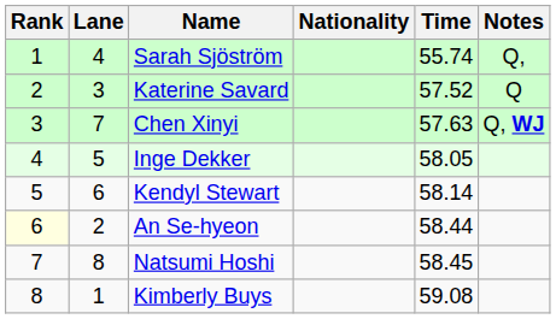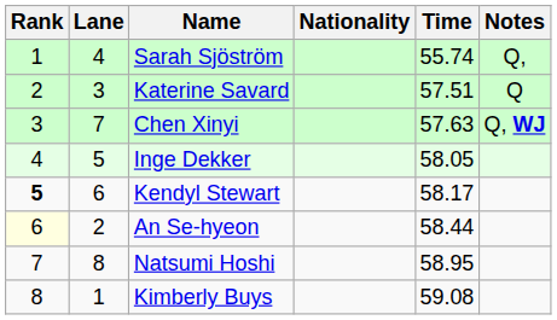 <table class="wikitable sortable" style="text-align:center">
 <tr>
 <th>Rank</th>
 <th>Lane</th>
 <th>Name</th>
 <th>Nationality</th>
 <th>Time</th>
 <th>Notes</th>
 </tr>
 <tr bgcolor=ccffcc>
 <td>1</td>
 <td>4</td>
 <td align=left><a href='#'>Sarah Sjöström</a></td>
 <td align=left></td>
 <td>55.74</td>
 <td>Q, </td>
 </tr>
 <tr bgcolor=ccffcc>
 <td>2</td>
 <td>3</td>
 <td align=left><a href='#'>Katerine Savard</a></td>
 <td align=left></td>
-<td>57.52</td>
+<td>57.51</td>
 <td>Q</td>
 </tr>
 <tr bgcolor=ccffcc>
 <td>3</td>
 <td>7</td>
 <td align=left><a href='#'>Chen Xinyi</a></td>
 <td align=left></td>
 <td>57.63</td>
 <td>Q, <strong><a href='#'>WJ</a></strong></td>
 </tr>
 <tr bgcolor=e5ffe5>
 <td>4</td>
 <td>5</td>
 <td align=left><a href='#'>Inge Dekker</a></td>
 <td align=left></td>
 <td>58.05</td>
 <td></td>
 </tr>
 <tr>
-<td>5</td>
+<td><strong>5</strong></td>
 <td>6</td>
 <td align=left><a href='#'>Kendyl Stewart</a></td>
 <td align=left></td>
-<td>58.14</td>
+<td>58.17</td>
 <td></td>
 </tr>
 <tr>
 <td style="background: lightyellow;">6</td>
 <td>2</td>
 <td align=left><a href='#'>An Se-hyeon</a></td>
 <td align=left></td>
 <td>58.44</td>
 <td></td>
 </tr>
 <tr>
 <td>7</td>
 <td>8</td>
 <td align=left><a href='#'>Natsumi Hoshi</a></td>
 <td align=left></td>
-<td>58.45</td>
+<td>58.95</td>
 <td></td>
 </tr>
 <tr>
 <td>8</td>
 <td>1</td>
 <td align=left><a href='#'>Kimberly Buys</a></td>
 <td align=left></td>
 <td>59.08</td>
 <td></td>
 </tr>
 </table>
